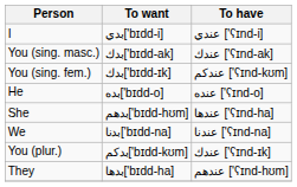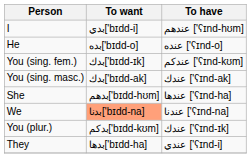 <table class = "wikitable">
 <tr>
 <th>Person</th>
 <th>To want</th>
 <th>To have</th>
 </tr>
 <tr>
 <td>I</td>
 <td>بدي['bɪdd-i]</td>
-<td>عندي ['ʕɪnd-i]</td>
+<td>عندهم ['ʕɪnd-hʊm]</td>
 </tr>
 <tr>
-<td>You (sing. masc.)</td>
-<td>بدك['bɪdd-ak]</td>
-<td>عندك ['ʕɪnd-ak]</td>
+<td>He</td>
+<td>بده['bɪdd-o]</td>
+<td>عنده ['ʕɪnd-o]</td>
 </tr>
 <tr>
 <td>You (sing. fem.)</td>
 <td>بدك['bɪdd-ɪk]</td>
 <td>عندكم ['ʕɪnd-kʊm]</td>
 </tr>
 <tr>
-<td>He</td>
-<td>بده['bɪdd-o]</td>
-<td>عنده ['ʕɪnd-o]</td>
+<td>You (sing. masc.)</td>
+<td>بدك['bɪdd-ak]</td>
+<td>عندك ['ʕɪnd-ak]</td>
 </tr>
 <tr>
 <td>She</td>
 <td>بدهم['bɪdd-hʊm]</td>
 <td>عندها ['ʕɪnd-ha]</td>
 </tr>
 <tr>
 <td>We</td>
-<td>بدنا['bɪdd-na]</td>
+<td style="background: lightsalmon;">بدنا['bɪdd-na]</td>
 <td>عندنا ['ʕɪnd-na]</td>
 </tr>
 <tr>
 <td>You (plur.)</td>
 <td>بدكم['bɪdd-kʊm]</td>
 <td>عندك ['ʕɪnd-ɪk]</td>
 </tr>
 <tr>
 <td>They</td>
 <td>بدها['bɪdd-ha]</td>
-<td>عندهم ['ʕɪnd-hʊm]</td>
+<td>عندي ['ʕɪnd-i]</td>
 </tr>
 <tr>
 </tr>
 </table>
